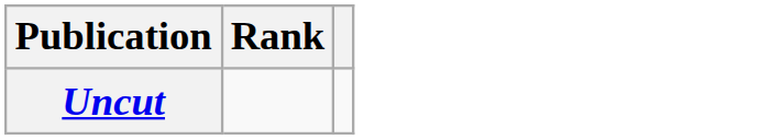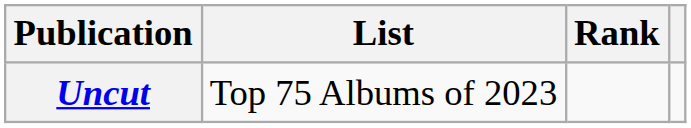 <table class="wikitable sortable plainrowheaders">
 <tr>
 <th scope="col">Publication</th>
+<th scope="col">List</th>
 <th scope="col">Rank</th>
 <th scope="col" class="unsortable"></th>
 </tr>
 <tr>
 <th scope="row"><em><a href='#'>Uncut</a></em></th>
+<td>Top 75 Albums of 2023</td>
 <td></td>
 <td></td>
 </tr>
 </table>
